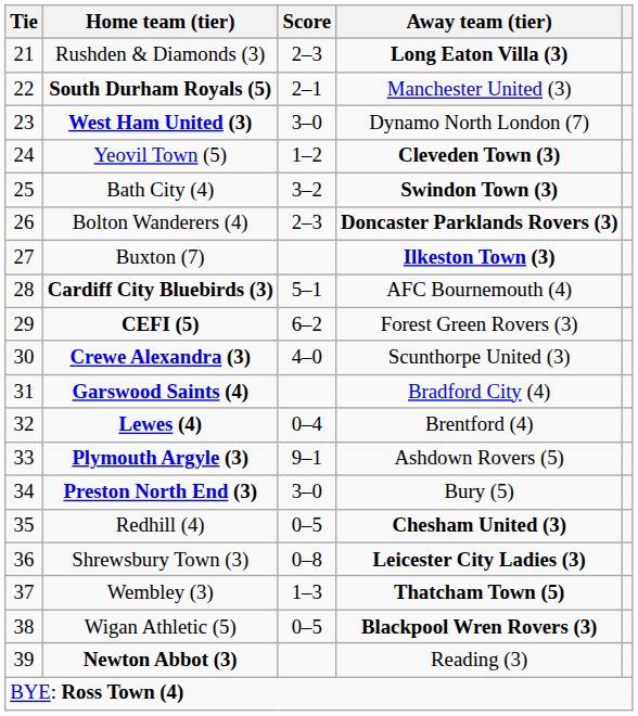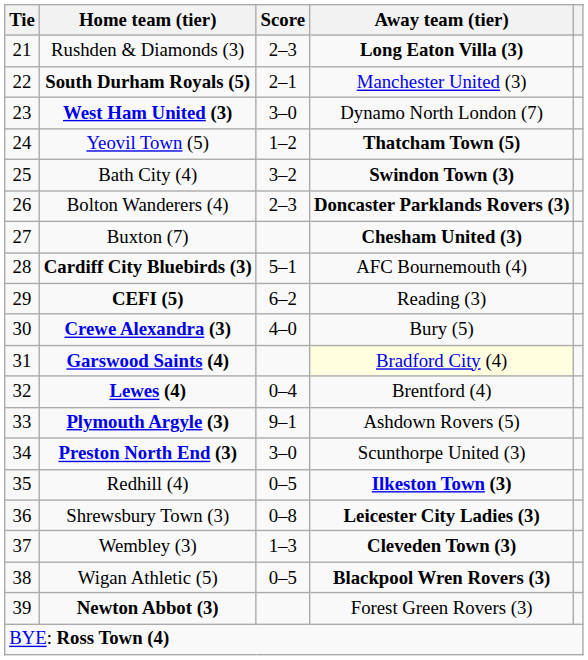 <table class="wikitable" style="text-align:center; font-size:85%">
 <tr>
 <th>Tie</th>
 <th>Home team (tier)</th>
 <th>Score</th>
 <th>Away team (tier)</th>
 <th></th>
 </tr>
 <tr>
 <td>21</td>
 <td>Rushden & Diamonds (3)</td>
 <td>2–3</td>
 <td><strong>Long Eaton Villa (3)</strong></td>
 <td></td>
 </tr>
 <tr>
 <td>22</td>
 <td><strong>South Durham Royals (5)</strong></td>
 <td>2–1</td>
 <td><a href='#'>Manchester United</a> (3)</td>
 <td></td>
 </tr>
 <tr>
 <td>23</td>
 <td><strong><a href='#'>West Ham United</a> (3)</strong></td>
 <td>3–0</td>
 <td>Dynamo North London (7)</td>
 <td></td>
 </tr>
 <tr>
 <td>24</td>
 <td><a href='#'> Yeovil Town</a> (5)</td>
 <td>1–2</td>
-<td><strong>Cleveden Town (3)</strong></td>
+<td><strong>Thatcham Town (5)</strong></td>
 <td></td>
 </tr>
 <tr>
 <td>25</td>
 <td>Bath City (4)</td>
 <td>3–2</td>
 <td><strong>Swindon Town (3)</strong></td>
 <td></td>
 </tr>
 <tr>
 <td>26</td>
 <td>Bolton Wanderers (4)</td>
 <td>2–3</td>
 <td><strong>Doncaster Parklands Rovers (3)</strong></td>
 <td></td>
 </tr>
 <tr>
 <td>27</td>
 <td>Buxton (7)</td>
 <td></td>
-<td><strong><a href='#'>Ilkeston Town</a> (3)</strong></td>
+<td><strong>Chesham United (3)</strong></td>
 <td></td>
 </tr>
 <tr>
 <td>28</td>
 <td><strong>Cardiff City Bluebirds (3) </strong></td>
 <td>5–1</td>
 <td>AFC Bournemouth (4)</td>
 <td></td>
 </tr>
 <tr>
 <td>29</td>
 <td><strong>CEFI (5)</strong></td>
 <td>6–2</td>
-<td>Forest Green Rovers (3)</td>
+<td>Reading (3)</td>
 <td></td>
 </tr>
 <tr>
 <td>30</td>
 <td><strong><a href='#'>Crewe Alexandra</a> (3)</strong></td>
 <td>4–0</td>
-<td>Scunthorpe United (3)</td>
+<td>Bury (5)</td>
 <td></td>
 </tr>
 <tr>
 <td>31</td>
 <td><strong><a href='#'>Garswood Saints</a> (4)</strong></td>
 <td></td>
-<td><a href='#'> Bradford City</a> (4)</td>
+<td style="background: lightyellow;"><a href='#'> Bradford City</a> (4)</td>
 <td></td>
 </tr>
 <tr>
 <td>32</td>
 <td><strong><a href='#'>Lewes</a> (4)</strong></td>
 <td>0–4</td>
 <td>Brentford (4)</td>
 <td></td>
 </tr>
 <tr>
 <td>33</td>
 <td><strong><a href='#'>Plymouth Argyle</a> (3)</strong></td>
 <td>9–1</td>
 <td>Ashdown Rovers (5)</td>
 <td></td>
 </tr>
 <tr>
 <td>34</td>
 <td><strong><a href='#'>Preston North End</a> (3)</strong></td>
 <td>3–0</td>
-<td>Bury (5)</td>
+<td>Scunthorpe United (3)</td>
 <td></td>
 </tr>
 <tr>
 <td>35</td>
 <td>Redhill (4)</td>
 <td>0–5</td>
-<td><strong>Chesham United (3)</strong></td>
+<td><strong><a href='#'>Ilkeston Town</a> (3)</strong></td>
 <td></td>
 </tr>
 <tr>
 <td>36</td>
 <td>Shrewsbury Town (3)</td>
 <td>0–8</td>
 <td><strong>Leicester City Ladies (3)</strong></td>
 <td></td>
 </tr>
 <tr>
 <td>37</td>
 <td>Wembley (3)</td>
 <td>1–3 </td>
-<td><strong>Thatcham Town (5)</strong></td>
+<td><strong>Cleveden Town (3)</strong></td>
 <td></td>
 </tr>
 <tr>
 <td>38</td>
 <td>Wigan Athletic (5)</td>
 <td>0–5</td>
 <td><strong>Blackpool Wren Rovers (3)</strong></td>
 <td></td>
 </tr>
 <tr>
 <td>39</td>
 <td><strong>Newton Abbot (3)</strong></td>
 <td></td>
-<td>Reading (3)</td>
+<td>Forest Green Rovers (3)</td>
 <td></td>
 </tr>
 <tr>
 <td colspan="5" align="left"><a href='#'>BYE</a>: <strong>Ross Town (4)</strong></td>
 </tr>
 </table>
